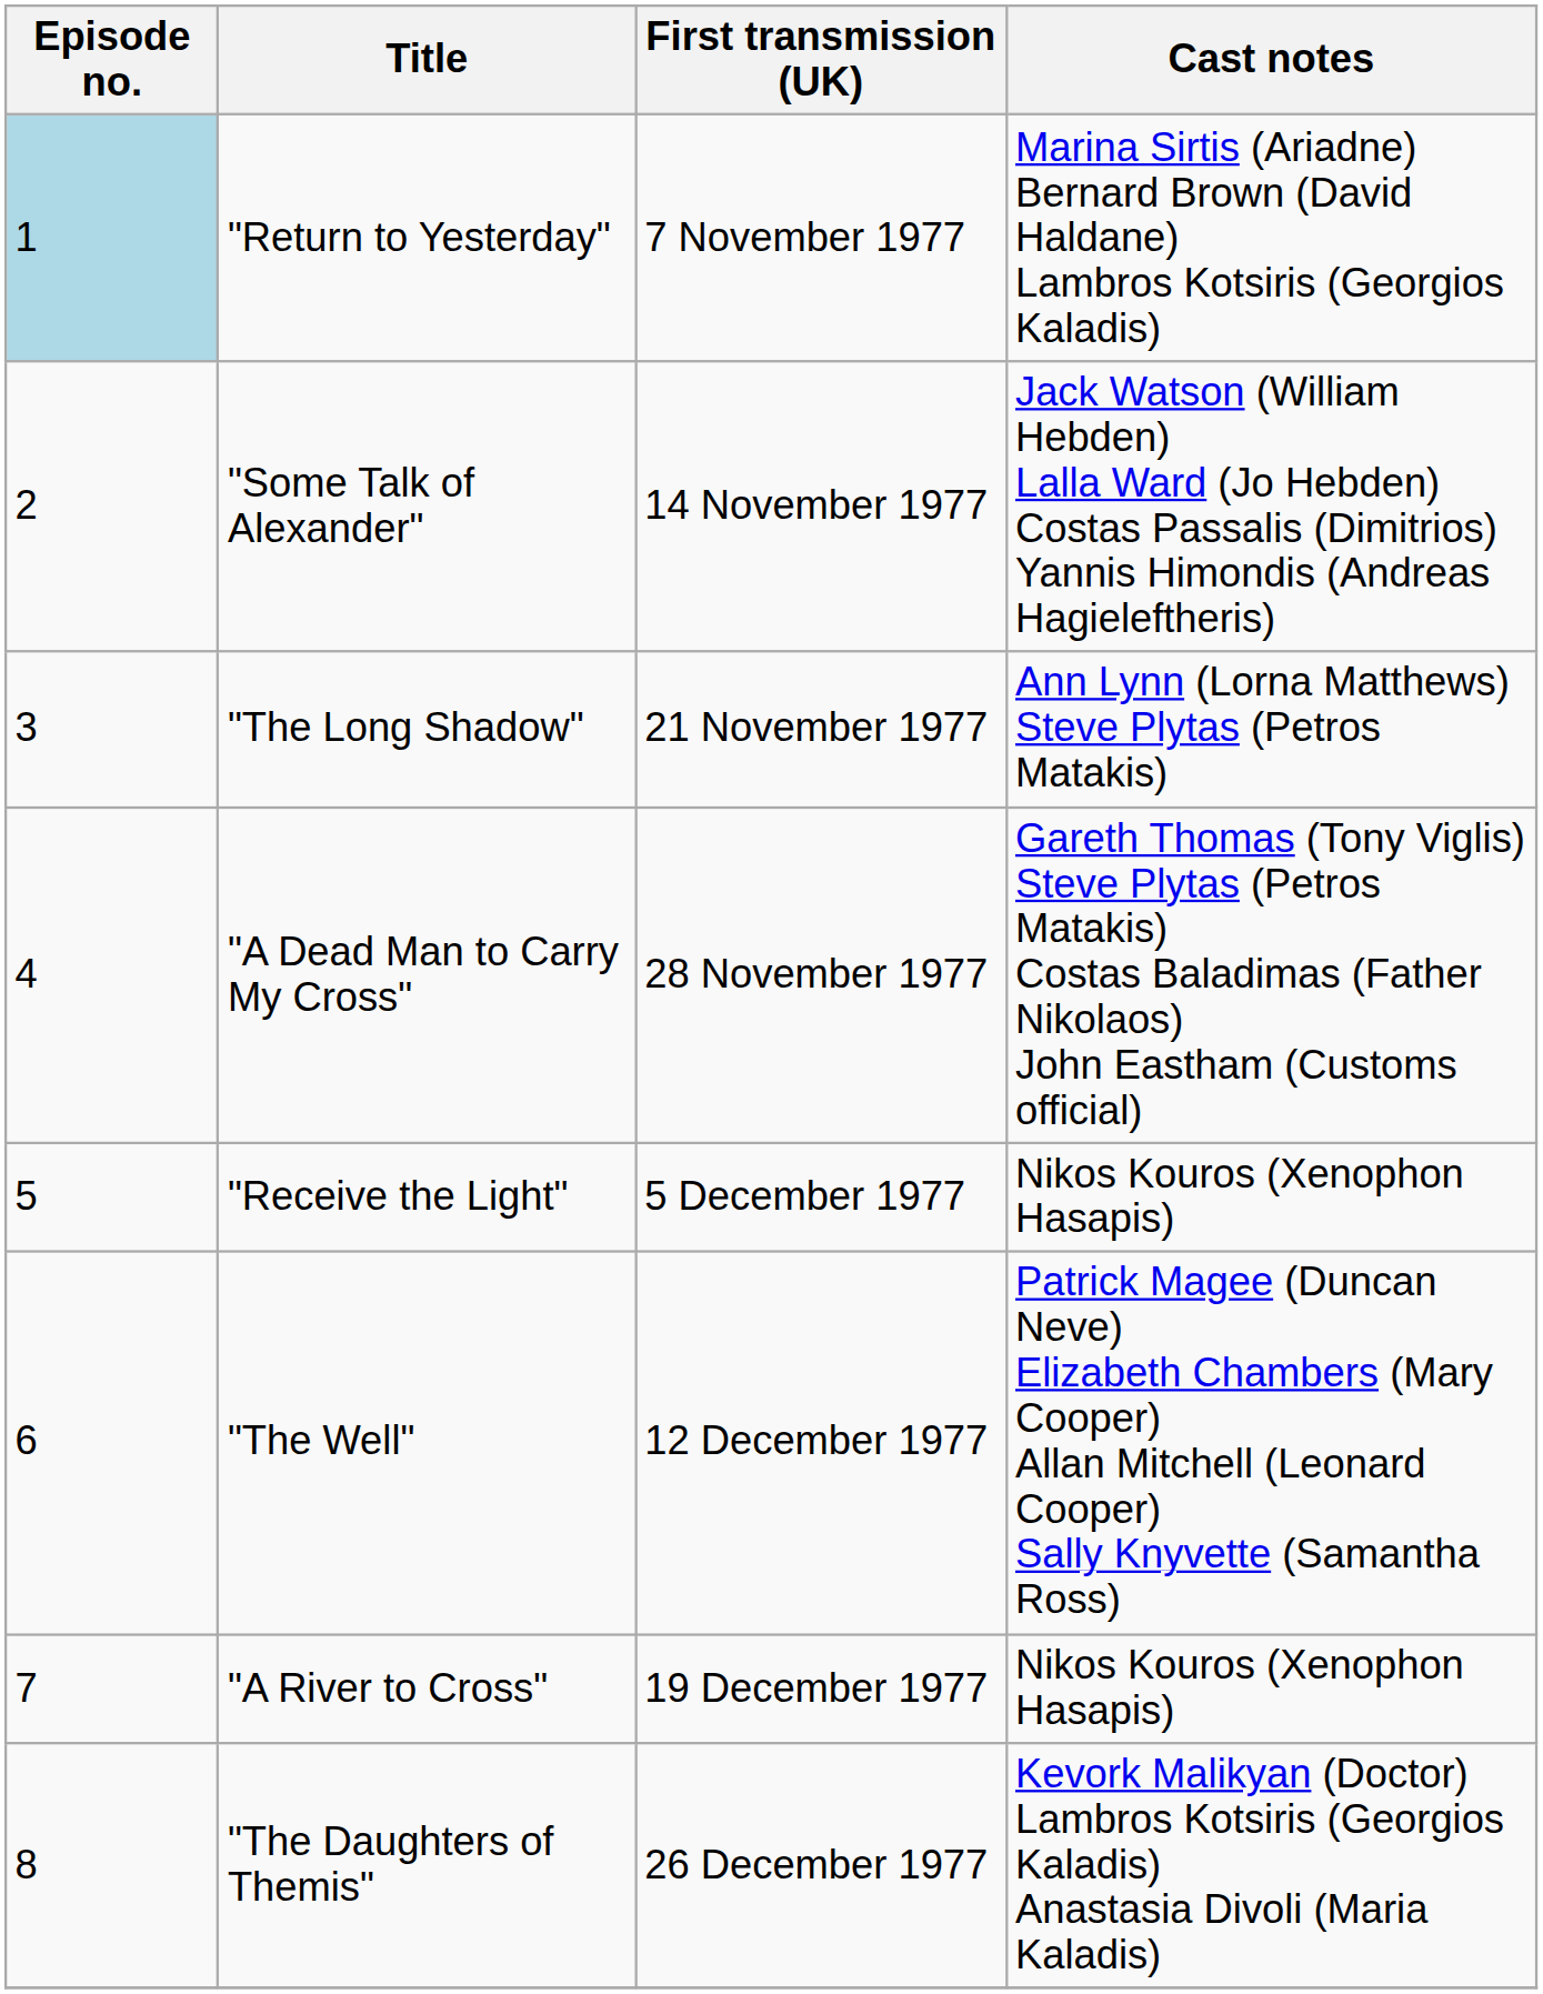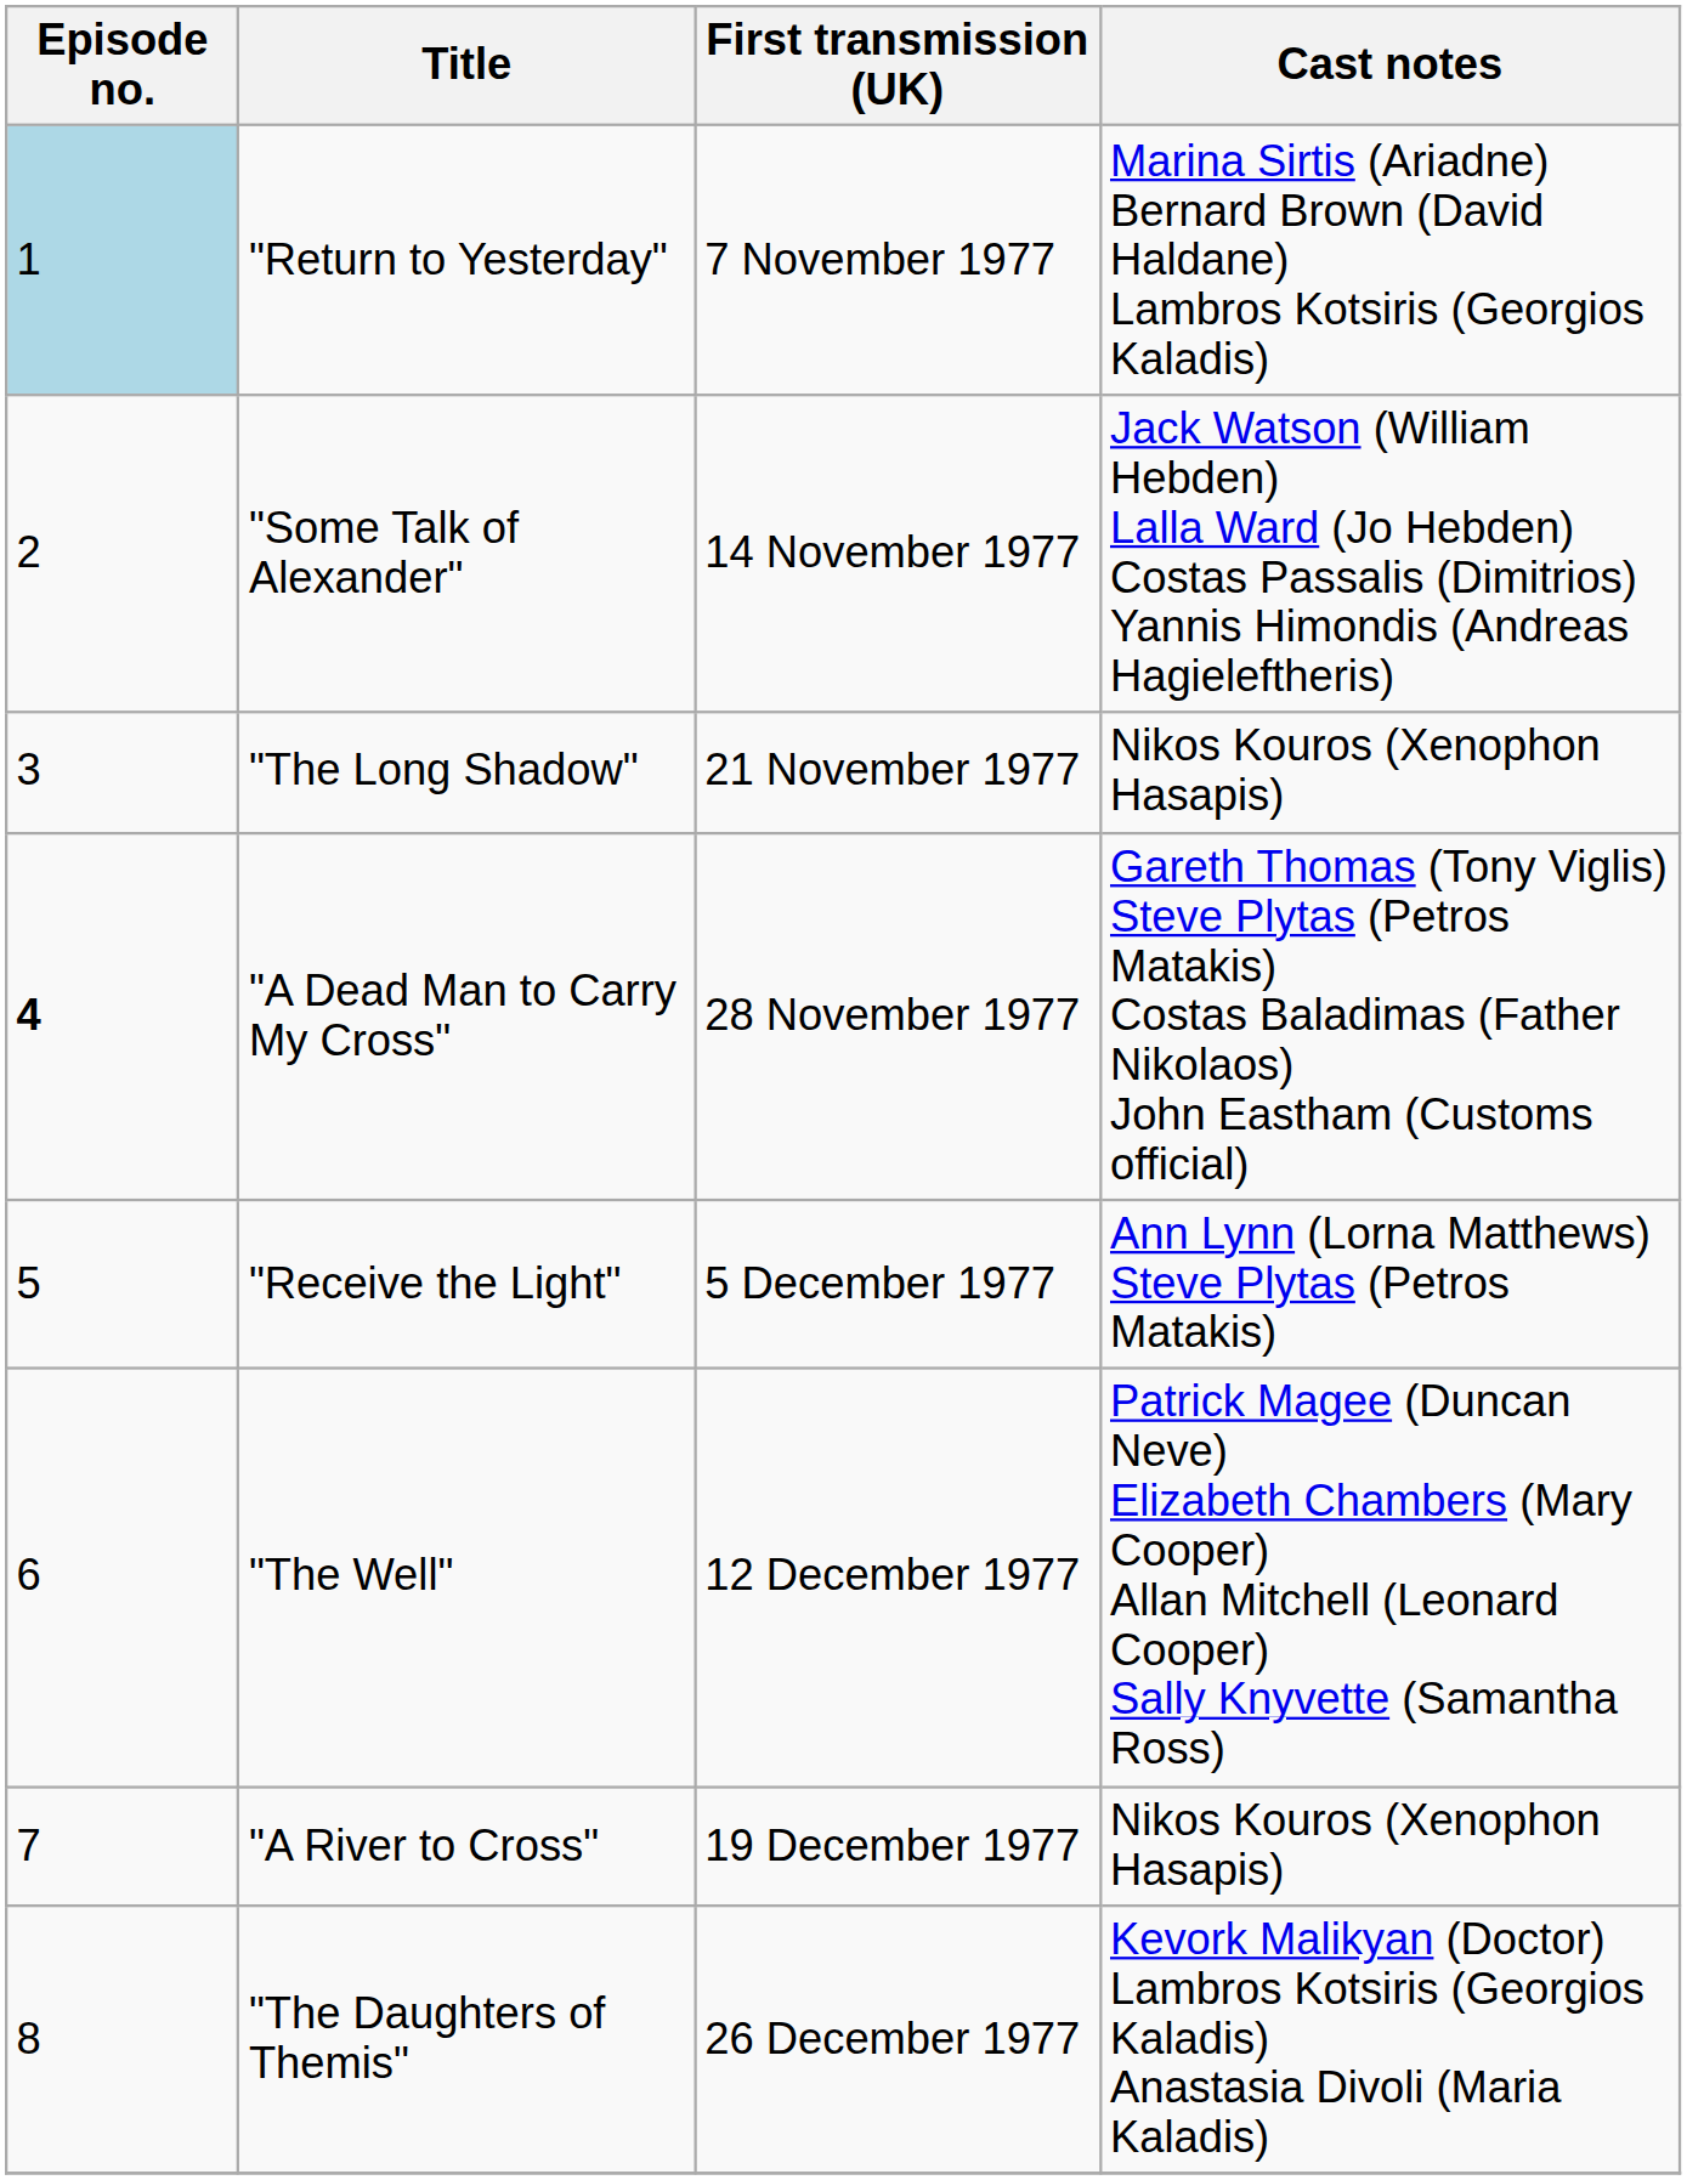 <table class="wikitable plainrowheaders">
 <tr style="color:#00000;">
 <th scope="col">Episode no.</th>
 <th scope="col">Title</th>
 <th scope="col">First transmission (UK)</th>
 <th scope="col">Cast notes</th>
 </tr>
 <tr>
 <td style="background: lightblue;">1</td>
 <td>"Return to Yesterday"</td>
 <td>7 November 1977</td>
 <td><a href='#'>Marina Sirtis</a> (Ariadne)<br>Bernard Brown (David Haldane)<br>Lambros Kotsiris (Georgios Kaladis)</td>
 </tr>
 <tr>
 <td>2</td>
 <td>"Some Talk of Alexander"</td>
 <td>14 November 1977</td>
 <td><a href='#'>Jack Watson</a> (William Hebden)<br><a href='#'>Lalla Ward</a> (Jo Hebden)<br>Costas Passalis (Dimitrios)<br>Yannis Himondis (Andreas Hagieleftheris)</td>
 </tr>
 <tr>
 <td>3</td>
 <td>"The Long Shadow"</td>
 <td>21 November 1977</td>
-<td><a href='#'>Ann Lynn</a> (Lorna Matthews)<br><a href='#'>Steve Plytas</a> (Petros Matakis)</td>
+<td>Nikos Kouros (Xenophon Hasapis)</td>
 </tr>
 <tr>
-<td>4</td>
+<td><strong>4</strong></td>
 <td>"A Dead Man to Carry My Cross"</td>
 <td>28 November 1977</td>
 <td><a href='#'>Gareth Thomas</a> (Tony Viglis)<br><a href='#'>Steve Plytas</a> (Petros Matakis)<br>Costas Baladimas (Father Nikolaos)<br>John Eastham (Customs official)</td>
 </tr>
 <tr>
 <td>5</td>
 <td>"Receive the Light"</td>
 <td>5 December 1977</td>
-<td>Nikos Kouros (Xenophon Hasapis)</td>
+<td><a href='#'>Ann Lynn</a> (Lorna Matthews)<br><a href='#'>Steve Plytas</a> (Petros Matakis)</td>
 </tr>
 <tr>
 <td>6</td>
 <td>"The Well"</td>
 <td>12 December 1977</td>
 <td><a href='#'>Patrick Magee</a> (Duncan Neve) <br> <a href='#'>Elizabeth Chambers</a> (Mary Cooper) <br> Allan Mitchell (Leonard Cooper) <br> <a href='#'>Sally Knyvette</a> (Samantha Ross)</td>
 </tr>
 <tr>
 <td>7</td>
 <td>"A River to Cross"</td>
 <td>19 December 1977</td>
 <td>Nikos Kouros (Xenophon Hasapis)</td>
 </tr>
 <tr>
 <td>8</td>
 <td>"The Daughters of Themis"</td>
 <td>26 December 1977</td>
 <td><a href='#'>Kevork Malikyan</a> (Doctor) <br> Lambros Kotsiris (Georgios Kaladis) <br> Anastasia Divoli (Maria Kaladis)</td>
 </tr>
 <tr>
 </tr>
 </table>
